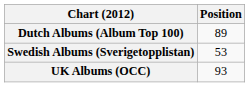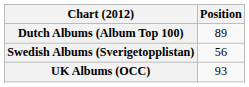 <table class="wikitable sortable plainrowheaders" style="text-align:center">
 <tr>
 <th scope="col">Chart (2012)</th>
 <th scope="col">Position</th>
 </tr>
 <tr>
 <th scope="row">Dutch Albums (Album Top 100)</th>
 <td>89</td>
 </tr>
 <tr>
 <th scope="row">Swedish Albums (Sverigetopplistan)</th>
-<td>53</td>
+<td>56</td>
 </tr>
 <tr>
 <th scope="row">UK Albums (OCC)</th>
 <td>93</td>
 </tr>
 </table>
